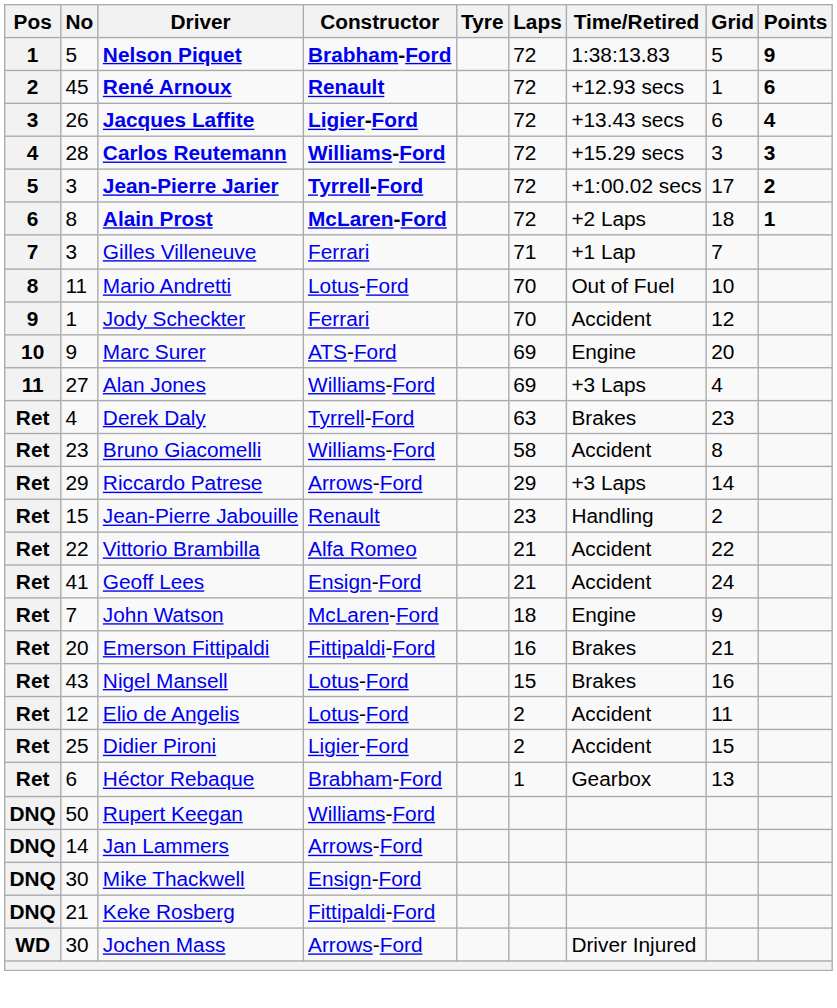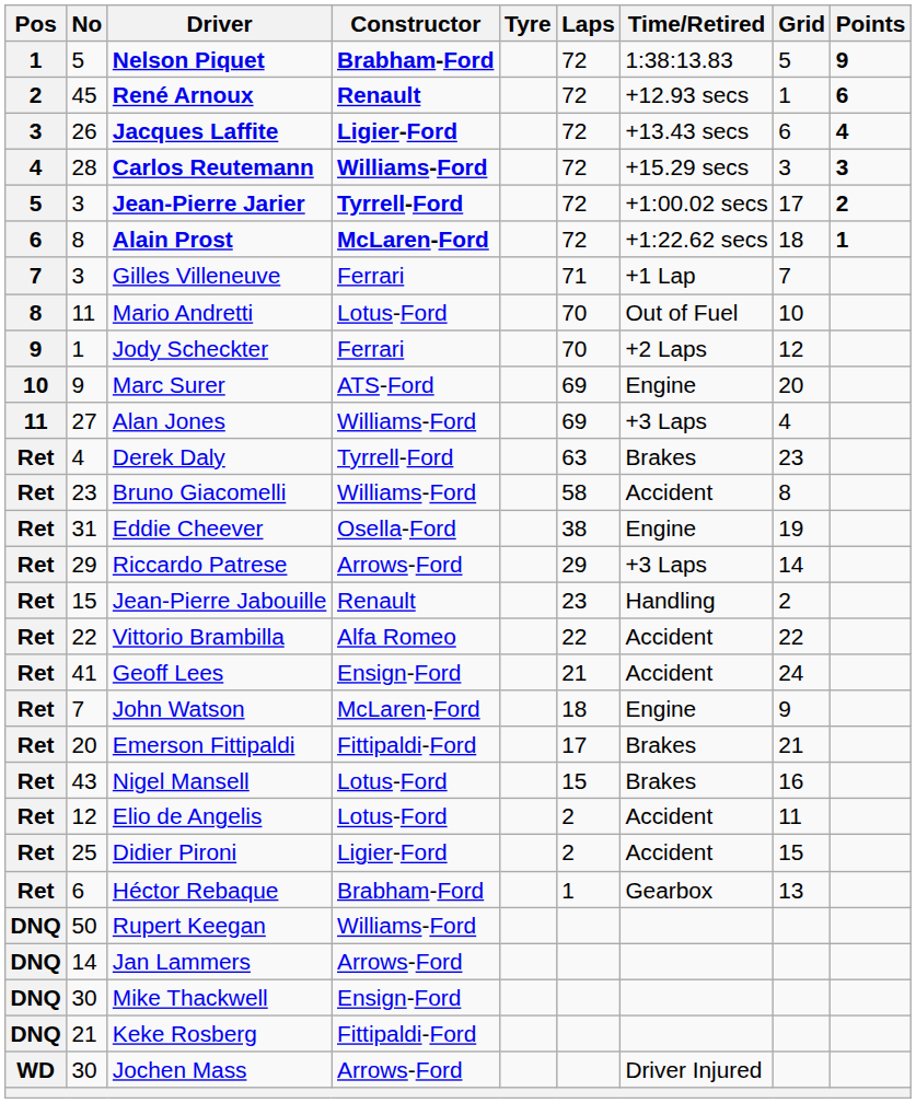 <table class="wikitable" style="font-size: 95%;">
 <tr>
 <th>Pos</th>
 <th>No</th>
 <th>Driver</th>
 <th>Constructor</th>
 <th>Tyre</th>
 <th>Laps</th>
 <th>Time/Retired</th>
 <th>Grid</th>
 <th>Points</th>
 </tr>
 <tr>
 <th>1</th>
 <td>5</td>
 <td> <strong><a href='#'>Nelson Piquet</a></strong></td>
 <td><strong><a href='#'>Brabham</a>-<a href='#'>Ford</a></strong></td>
 <td></td>
 <td>72</td>
 <td>1:38:13.83</td>
 <td>5</td>
 <td><strong>9</strong></td>
 </tr>
 <tr>
 <th>2</th>
 <td>45</td>
 <td> <strong><a href='#'>René Arnoux</a></strong></td>
 <td><strong><a href='#'>Renault</a></strong></td>
 <td></td>
 <td>72</td>
 <td>+12.93 secs</td>
 <td>1</td>
 <td><strong>6</strong></td>
 </tr>
 <tr>
 <th>3</th>
 <td>26</td>
 <td> <strong><a href='#'>Jacques Laffite</a></strong></td>
 <td><strong><a href='#'>Ligier</a>-<a href='#'>Ford</a></strong></td>
 <td></td>
 <td>72</td>
 <td>+13.43 secs</td>
 <td>6</td>
 <td><strong>4</strong></td>
 </tr>
 <tr>
 <th>4</th>
 <td>28</td>
 <td> <strong><a href='#'>Carlos Reutemann</a></strong></td>
 <td><strong><a href='#'>Williams</a>-<a href='#'>Ford</a></strong></td>
 <td></td>
 <td>72</td>
 <td>+15.29 secs</td>
 <td>3</td>
 <td><strong>3</strong></td>
 </tr>
 <tr>
 <th>5</th>
 <td>3</td>
 <td> <strong><a href='#'>Jean-Pierre Jarier</a></strong></td>
 <td><strong><a href='#'>Tyrrell</a>-<a href='#'>Ford</a></strong></td>
 <td></td>
 <td>72</td>
 <td>+1:00.02 secs</td>
 <td>17</td>
 <td><strong>2</strong></td>
 </tr>
 <tr>
 <th>6</th>
 <td>8</td>
 <td> <strong><a href='#'>Alain Prost</a></strong></td>
 <td><strong><a href='#'>McLaren</a>-<a href='#'>Ford</a></strong></td>
 <td></td>
 <td>72</td>
-<td>+2 Laps</td>
+<td>+1:22.62 secs</td>
 <td>18</td>
 <td><strong>1</strong></td>
 </tr>
 <tr>
 <th>7</th>
 <td>3</td>
 <td> <a href='#'>Gilles Villeneuve</a></td>
 <td><a href='#'>Ferrari</a></td>
 <td></td>
 <td>71</td>
 <td>+1 Lap</td>
 <td>7</td>
 <td></td>
 </tr>
 <tr>
 <th>8</th>
 <td>11</td>
 <td> <a href='#'>Mario Andretti</a></td>
 <td><a href='#'>Lotus</a>-<a href='#'>Ford</a></td>
 <td></td>
 <td>70</td>
 <td>Out of Fuel</td>
 <td>10</td>
 <td></td>
 </tr>
 <tr>
 <th>9</th>
 <td>1</td>
 <td> <a href='#'>Jody Scheckter</a></td>
 <td><a href='#'>Ferrari</a></td>
 <td></td>
 <td>70</td>
-<td>Accident</td>
+<td>+2 Laps</td>
 <td>12</td>
 <td></td>
 </tr>
 <tr>
 <th>10</th>
 <td>9</td>
 <td> <a href='#'>Marc Surer</a></td>
 <td><a href='#'>ATS</a>-<a href='#'>Ford</a></td>
 <td></td>
 <td>69</td>
 <td>Engine</td>
 <td>20</td>
 <td></td>
 </tr>
 <tr>
 <th>11</th>
 <td>27</td>
 <td> <a href='#'>Alan Jones</a></td>
 <td><a href='#'>Williams</a>-<a href='#'>Ford</a></td>
 <td></td>
 <td>69</td>
 <td>+3 Laps</td>
 <td>4</td>
 <td></td>
 </tr>
 <tr>
 <th>Ret</th>
 <td>4</td>
 <td> <a href='#'>Derek Daly</a></td>
 <td><a href='#'>Tyrrell</a>-<a href='#'>Ford</a></td>
 <td></td>
 <td>63</td>
 <td>Brakes</td>
 <td>23</td>
 <td></td>
 </tr>
 <tr>
 <th>Ret</th>
 <td>23</td>
 <td> <a href='#'>Bruno Giacomelli</a></td>
 <td><a href='#'>Williams</a>-<a href='#'>Ford</a></td>
 <td></td>
 <td>58</td>
 <td>Accident</td>
 <td>8</td>
 <td></td>
 </tr>
 <tr>
 <th>Ret</th>
+<td>31</td>
+<td> <a href='#'>Eddie Cheever</a></td>
+<td><a href='#'>Osella</a>-<a href='#'>Ford</a></td>
+<td></td>
+<td>38</td>
+<td>Engine</td>
+<td>19</td>
+<td></td>
+</tr>
+<tr>
+<th>Ret</th>
 <td>29</td>
 <td> <a href='#'>Riccardo Patrese</a></td>
 <td><a href='#'>Arrows</a>-<a href='#'>Ford</a></td>
 <td></td>
 <td>29</td>
 <td>+3 Laps</td>
 <td>14</td>
 <td></td>
 </tr>
 <tr>
 <th>Ret</th>
 <td>15</td>
 <td> <a href='#'>Jean-Pierre Jabouille</a></td>
 <td><a href='#'>Renault</a></td>
 <td></td>
 <td>23</td>
 <td>Handling</td>
 <td>2</td>
 <td></td>
 </tr>
 <tr>
 <th>Ret</th>
 <td>22</td>
 <td> <a href='#'>Vittorio Brambilla</a></td>
 <td><a href='#'>Alfa Romeo</a></td>
 <td></td>
-<td>21</td>
+<td>22</td>
 <td>Accident</td>
 <td>22</td>
 <td></td>
 </tr>
 <tr>
 <th>Ret</th>
 <td>41</td>
 <td> <a href='#'>Geoff Lees</a></td>
 <td><a href='#'>Ensign</a>-<a href='#'>Ford</a></td>
 <td></td>
 <td>21</td>
 <td>Accident</td>
 <td>24</td>
 <td></td>
 </tr>
 <tr>
 <th>Ret</th>
 <td>7</td>
 <td> <a href='#'>John Watson</a></td>
 <td><a href='#'>McLaren</a>-<a href='#'>Ford</a></td>
 <td></td>
 <td>18</td>
 <td>Engine</td>
 <td>9</td>
 <td></td>
 </tr>
 <tr>
 <th>Ret</th>
 <td>20</td>
 <td> <a href='#'>Emerson Fittipaldi</a></td>
 <td><a href='#'>Fittipaldi</a>-<a href='#'>Ford</a></td>
 <td></td>
-<td>16</td>
+<td>17</td>
 <td>Brakes</td>
 <td>21</td>
 <td></td>
 </tr>
 <tr>
 <th>Ret</th>
 <td>43</td>
 <td> <a href='#'>Nigel Mansell</a></td>
 <td><a href='#'>Lotus</a>-<a href='#'>Ford</a></td>
 <td></td>
 <td>15</td>
 <td>Brakes</td>
 <td>16</td>
 <td></td>
 </tr>
 <tr>
 <th>Ret</th>
 <td>12</td>
 <td> <a href='#'>Elio de Angelis</a></td>
 <td><a href='#'>Lotus</a>-<a href='#'>Ford</a></td>
 <td></td>
 <td>2</td>
 <td>Accident</td>
 <td>11</td>
 <td></td>
 </tr>
 <tr>
 <th>Ret</th>
 <td>25</td>
 <td> <a href='#'>Didier Pironi</a></td>
 <td><a href='#'>Ligier</a>-<a href='#'>Ford</a></td>
 <td></td>
 <td>2</td>
 <td>Accident</td>
 <td>15</td>
 <td></td>
 </tr>
 <tr>
 <th>Ret</th>
 <td>6</td>
 <td> <a href='#'>Héctor Rebaque</a></td>
 <td><a href='#'>Brabham</a>-<a href='#'>Ford</a></td>
 <td></td>
 <td>1</td>
 <td>Gearbox</td>
 <td>13</td>
 <td></td>
 </tr>
 <tr>
 <th>DNQ</th>
 <td>50</td>
 <td> <a href='#'>Rupert Keegan</a></td>
 <td><a href='#'>Williams</a>-<a href='#'>Ford</a></td>
 <td></td>
 <td></td>
 <td></td>
 <td></td>
 <td></td>
 </tr>
 <tr>
 <th>DNQ</th>
 <td>14</td>
 <td> <a href='#'>Jan Lammers</a></td>
 <td><a href='#'>Arrows</a>-<a href='#'>Ford</a></td>
 <td></td>
 <td></td>
 <td></td>
 <td></td>
 <td></td>
 </tr>
 <tr>
 <th>DNQ</th>
 <td>30</td>
 <td> <a href='#'>Mike Thackwell</a></td>
 <td><a href='#'>Ensign</a>-<a href='#'>Ford</a></td>
 <td></td>
 <td></td>
 <td></td>
 <td></td>
 <td></td>
 </tr>
 <tr>
 <th>DNQ</th>
 <td>21</td>
 <td> <a href='#'>Keke Rosberg</a></td>
 <td><a href='#'>Fittipaldi</a>-<a href='#'>Ford</a></td>
 <td></td>
 <td></td>
 <td></td>
 <td></td>
 <td></td>
 </tr>
 <tr>
 <th>WD</th>
 <td>30</td>
 <td> <a href='#'>Jochen Mass</a></td>
 <td><a href='#'>Arrows</a>-<a href='#'>Ford</a></td>
 <td></td>
 <td></td>
 <td>Driver Injured</td>
 <td></td>
 <td></td>
 </tr>
 <tr>
 <th colspan="9"></th>
 </tr>
 </table>
